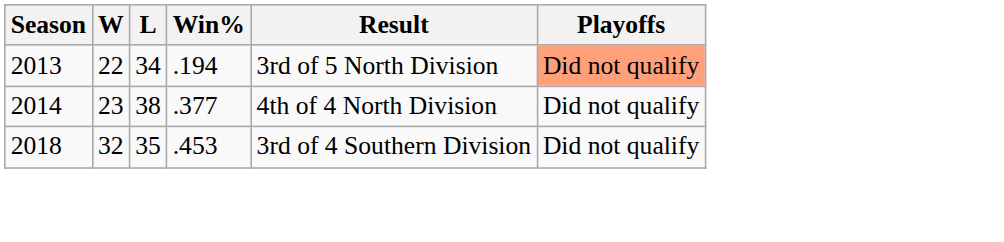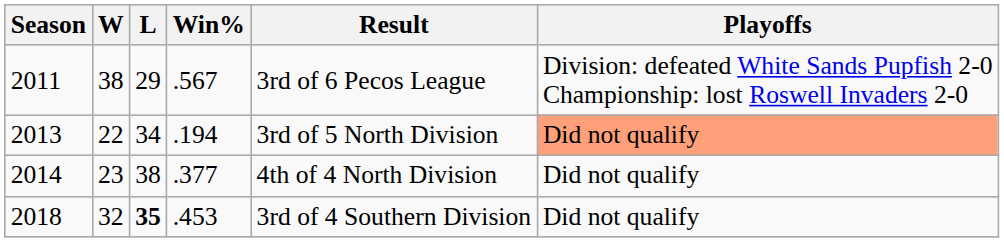 <table class="wikitable">
 <tr>
 <th>Season</th>
 <th>W</th>
 <th>L</th>
 <th>Win%</th>
 <th>Result</th>
 <th>Playoffs</th>
+</tr>
+<tr>
+<td>2011</td>
+<td>38</td>
+<td>29</td>
+<td>.567</td>
+<td>3rd of 6 Pecos League</td>
+<td>Division: defeated <a href='#'>White Sands Pupfish</a> 2-0<br>Championship: lost <a href='#'>Roswell Invaders</a> 2-0</td>
 </tr>
 <tr>
 <td>2013</td>
 <td>22</td>
 <td>34</td>
 <td>.194</td>
 <td>3rd of 5 North Division</td>
 <td style="background: lightsalmon;">Did not qualify</td>
 </tr>
 <tr>
 <td>2014</td>
 <td>23</td>
 <td>38</td>
 <td>.377</td>
 <td>4th of 4 North Division</td>
 <td>Did not qualify</td>
 </tr>
 <tr>
 <td>2018</td>
 <td>32</td>
-<td>35</td>
+<td><strong>35</strong></td>
 <td>.453</td>
 <td>3rd of 4 Southern Division</td>
 <td>Did not qualify</td>
 </tr>
 </table>
